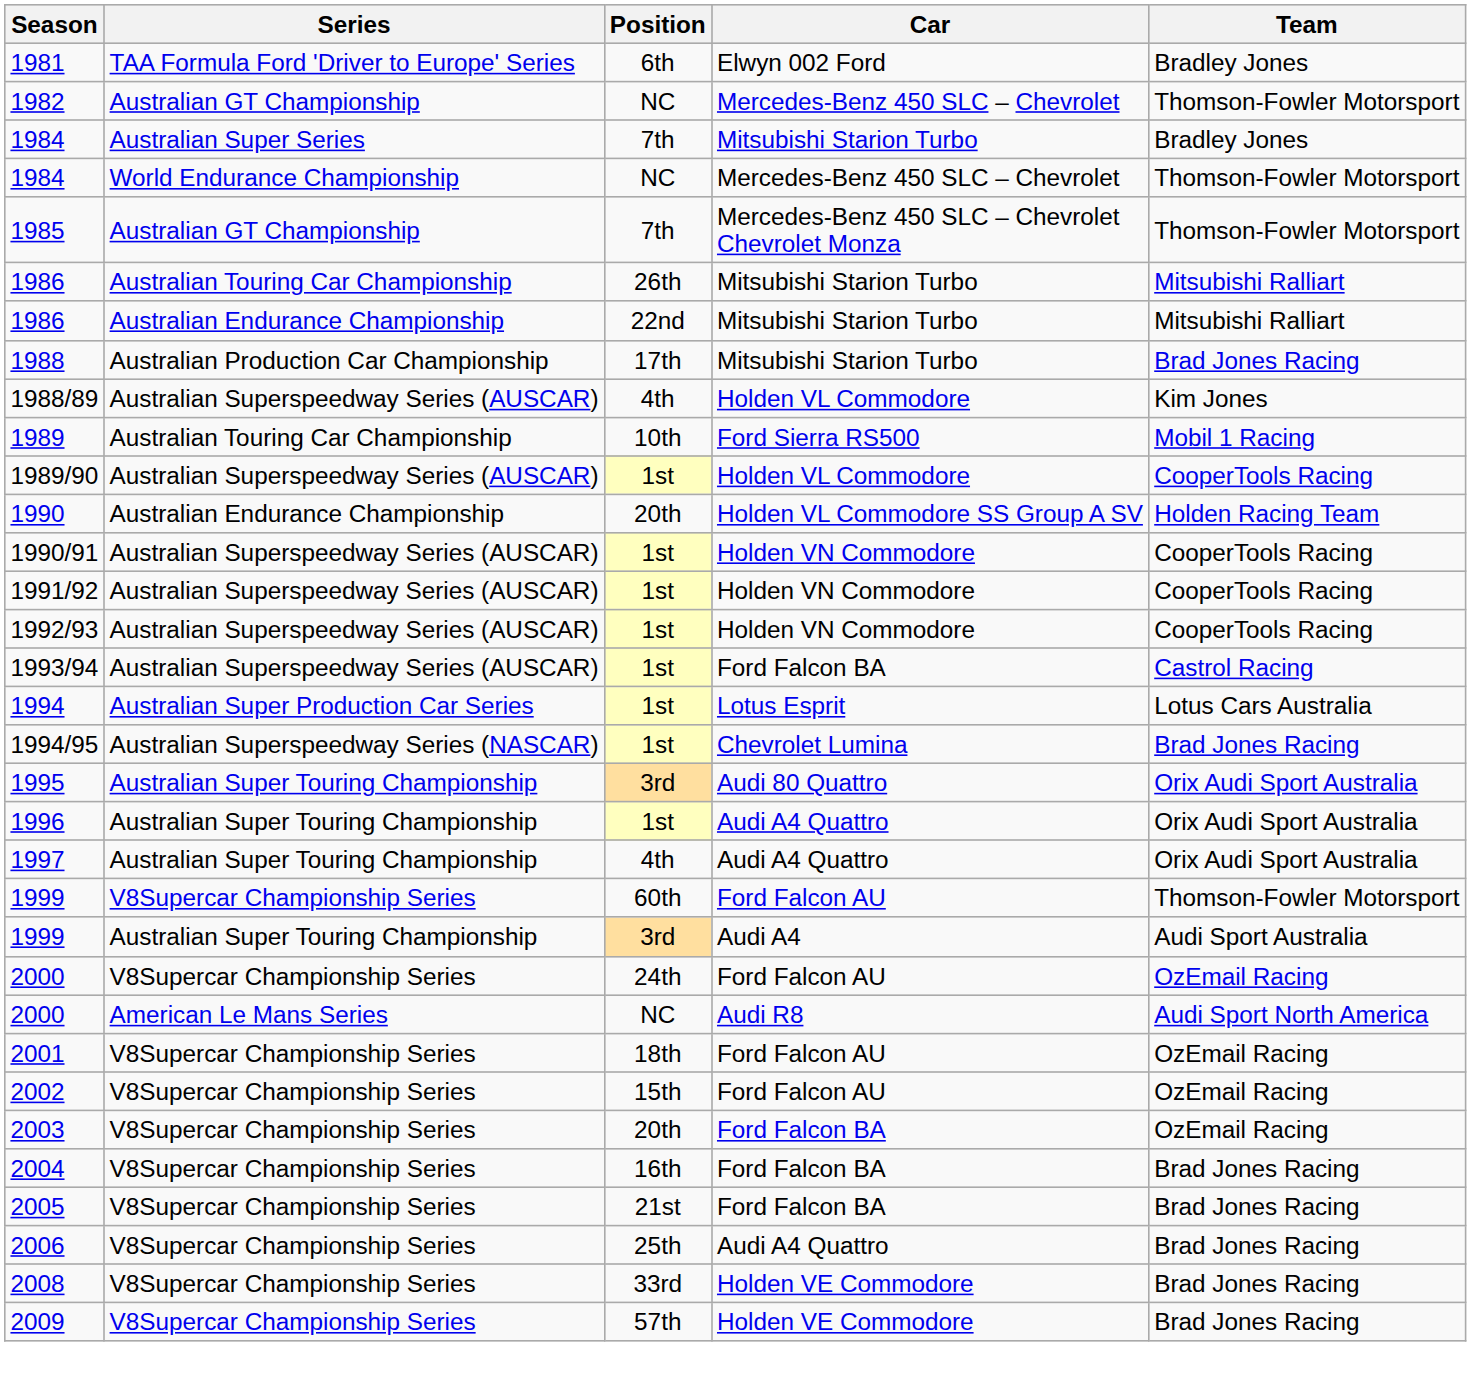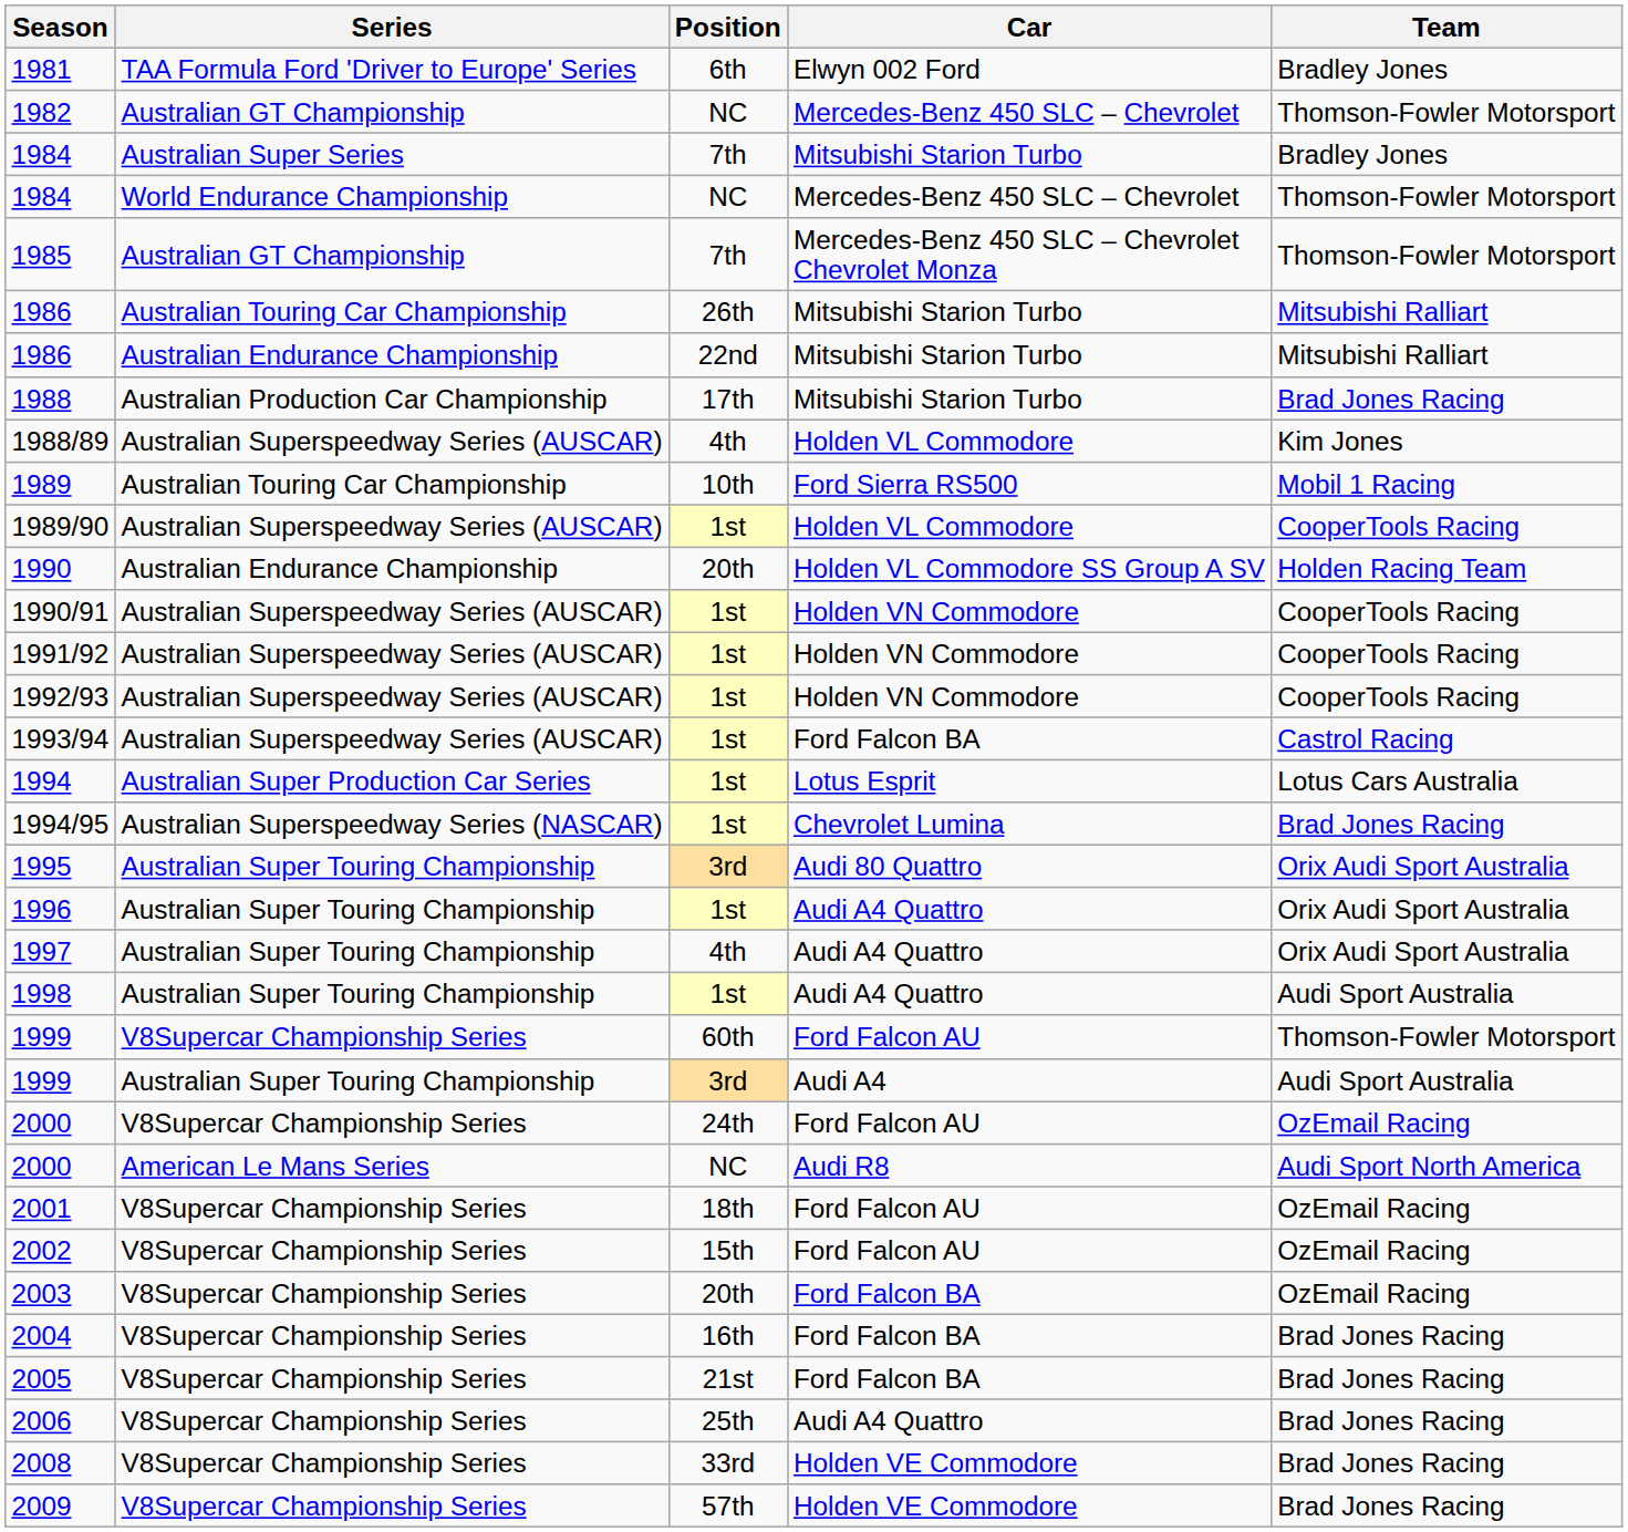 <table class="wikitable" style="font-size: 95%;">
 <tr>
 <th>Season</th>
 <th>Series</th>
 <th>Position</th>
 <th>Car</th>
 <th>Team</th>
 </tr>
 <tr>
 <td><a href='#'>1981</a></td>
 <td><a href='#'>TAA Formula Ford 'Driver to Europe' Series</a></td>
 <td align="center">6th</td>
 <td>Elwyn 002 Ford</td>
 <td>Bradley Jones</td>
 </tr>
 <tr>
 <td><a href='#'>1982</a></td>
 <td><a href='#'>Australian GT Championship</a></td>
 <td align="center">NC</td>
 <td><a href='#'>Mercedes-Benz 450 SLC</a> – <a href='#'>Chevrolet</a></td>
 <td>Thomson-Fowler Motorsport</td>
 </tr>
 <tr>
 <td><a href='#'>1984</a></td>
 <td><a href='#'>Australian Super Series</a></td>
 <td align="center">7th</td>
 <td><a href='#'>Mitsubishi Starion Turbo</a></td>
 <td>Bradley Jones</td>
 </tr>
 <tr>
 <td><a href='#'>1984</a></td>
 <td><a href='#'>World Endurance Championship</a></td>
 <td align="center">NC</td>
 <td>Mercedes-Benz 450 SLC – Chevrolet</td>
 <td>Thomson-Fowler Motorsport</td>
 </tr>
 <tr>
 <td><a href='#'>1985</a></td>
 <td><a href='#'>Australian GT Championship</a></td>
 <td align="center">7th</td>
 <td>Mercedes-Benz 450 SLC – Chevrolet <br> <a href='#'>Chevrolet Monza</a></td>
 <td>Thomson-Fowler Motorsport</td>
 </tr>
 <tr>
 <td><a href='#'>1986</a></td>
 <td><a href='#'>Australian Touring Car Championship</a></td>
 <td align="center">26th</td>
 <td>Mitsubishi Starion Turbo</td>
 <td><a href='#'>Mitsubishi Ralliart</a></td>
 </tr>
 <tr>
 <td><a href='#'>1986</a></td>
 <td><a href='#'>Australian Endurance Championship</a></td>
 <td align="center">22nd</td>
 <td>Mitsubishi Starion Turbo</td>
 <td>Mitsubishi Ralliart</td>
 </tr>
 <tr>
 <td><a href='#'>1988</a></td>
 <td>Australian Production Car Championship</td>
 <td align="center">17th</td>
 <td>Mitsubishi Starion Turbo</td>
 <td><a href='#'>Brad Jones Racing</a></td>
 </tr>
 <tr>
 <td>1988/89</td>
 <td>Australian Superspeedway Series (<a href='#'>AUSCAR</a>)</td>
 <td align="center">4th</td>
 <td><a href='#'>Holden VL Commodore</a></td>
 <td>Kim Jones</td>
 </tr>
 <tr>
 <td><a href='#'>1989</a></td>
 <td>Australian Touring Car Championship</td>
 <td align="center">10th</td>
 <td><a href='#'>Ford Sierra RS500</a></td>
 <td><a href='#'>Mobil 1 Racing</a></td>
 </tr>
 <tr>
 <td>1989/90</td>
 <td>Australian Superspeedway Series (<a href='#'>AUSCAR</a>)</td>
 <td align="center" style="background:#ffffbf;">1st</td>
 <td><a href='#'>Holden VL Commodore</a></td>
 <td><a href='#'>CooperTools Racing</a></td>
 </tr>
 <tr>
 <td><a href='#'>1990</a></td>
 <td>Australian Endurance Championship</td>
 <td align="center">20th</td>
 <td><a href='#'>Holden VL Commodore SS Group A SV</a></td>
 <td><a href='#'>Holden Racing Team</a></td>
 </tr>
 <tr>
 <td>1990/91</td>
 <td>Australian Superspeedway Series (AUSCAR)</td>
 <td align="center" style="background:#ffffbf;">1st</td>
 <td><a href='#'>Holden VN Commodore</a></td>
 <td>CooperTools Racing</td>
 </tr>
 <tr>
 <td>1991/92</td>
 <td>Australian Superspeedway Series (AUSCAR)</td>
 <td align="center" style="background:#ffffbf;">1st</td>
 <td>Holden VN Commodore</td>
 <td>CooperTools Racing</td>
 </tr>
 <tr>
 <td>1992/93</td>
 <td>Australian Superspeedway Series (AUSCAR)</td>
 <td align="center" style="background:#ffffbf;">1st</td>
 <td>Holden VN Commodore</td>
 <td>CooperTools Racing</td>
 </tr>
 <tr>
 <td>1993/94</td>
 <td>Australian Superspeedway Series (AUSCAR)</td>
 <td align="center" style="background:#ffffbf;">1st</td>
 <td>Ford Falcon BA</td>
 <td><a href='#'>Castrol Racing</a></td>
 </tr>
 <tr>
 <td><a href='#'>1994</a></td>
 <td><a href='#'>Australian Super Production Car Series</a></td>
 <td align="center" style="background:#ffffbf;">1st</td>
 <td><a href='#'>Lotus Esprit</a></td>
 <td>Lotus Cars Australia</td>
 </tr>
 <tr>
 <td>1994/95</td>
 <td>Australian Superspeedway Series (<a href='#'>NASCAR</a>)</td>
 <td align="center" style="background:#ffffbf;">1st</td>
 <td><a href='#'>Chevrolet Lumina</a></td>
 <td><a href='#'>Brad Jones Racing</a></td>
 </tr>
 <tr>
 <td><a href='#'>1995</a></td>
 <td><a href='#'>Australian Super Touring Championship</a></td>
 <td align="center" style="background:#ffdf9f;">3rd</td>
 <td><a href='#'>Audi 80 Quattro</a></td>
 <td><a href='#'>Orix Audi Sport Australia</a></td>
 </tr>
 <tr>
 <td><a href='#'>1996</a></td>
 <td>Australian Super Touring Championship</td>
 <td align="center" style="background:#ffffbf;">1st</td>
 <td><a href='#'>Audi A4 Quattro</a></td>
 <td>Orix Audi Sport Australia</td>
 </tr>
 <tr>
 <td><a href='#'>1997</a></td>
 <td>Australian Super Touring Championship</td>
 <td align="center">4th</td>
 <td>Audi A4 Quattro</td>
 <td>Orix Audi Sport Australia</td>
 </tr>
 <tr>
+<td><a href='#'>1998</a></td>
+<td>Australian Super Touring Championship</td>
+<td align="center" style="background:#ffffbf;">1st</td>
+<td>Audi A4 Quattro</td>
+<td>Audi Sport Australia</td>
+</tr>
+<tr>
 <td><a href='#'>1999</a></td>
 <td><a href='#'>V8Supercar Championship Series</a></td>
 <td align="center">60th</td>
 <td><a href='#'>Ford Falcon AU</a></td>
 <td>Thomson-Fowler Motorsport</td>
 </tr>
 <tr>
 <td><a href='#'>1999</a></td>
 <td>Australian Super Touring Championship</td>
 <td align="center" style="background:#ffdf9f;">3rd</td>
 <td>Audi A4</td>
 <td>Audi Sport Australia</td>
 </tr>
 <tr>
 <td><a href='#'>2000</a></td>
 <td>V8Supercar Championship Series</td>
 <td align="center">24th</td>
 <td>Ford Falcon AU</td>
 <td><a href='#'>OzEmail Racing</a></td>
 </tr>
 <tr>
 <td><a href='#'>2000</a></td>
 <td><a href='#'>American Le Mans Series</a></td>
 <td align="center">NC</td>
 <td><a href='#'>Audi R8</a></td>
 <td><a href='#'>Audi Sport North America</a></td>
 </tr>
 <tr>
 <td><a href='#'>2001</a></td>
 <td>V8Supercar Championship Series</td>
 <td align="center">18th</td>
 <td>Ford Falcon AU</td>
 <td>OzEmail Racing</td>
 </tr>
 <tr>
 <td><a href='#'>2002</a></td>
 <td>V8Supercar Championship Series</td>
 <td align="center">15th</td>
 <td>Ford Falcon AU</td>
 <td>OzEmail Racing</td>
 </tr>
 <tr>
 <td><a href='#'>2003</a></td>
 <td>V8Supercar Championship Series</td>
 <td align="center">20th</td>
 <td><a href='#'>Ford Falcon BA</a></td>
 <td>OzEmail Racing</td>
 </tr>
 <tr>
 <td><a href='#'>2004</a></td>
 <td>V8Supercar Championship Series</td>
 <td align="center">16th</td>
 <td>Ford Falcon BA</td>
 <td>Brad Jones Racing</td>
 </tr>
 <tr>
 <td><a href='#'>2005</a></td>
 <td>V8Supercar Championship Series</td>
 <td align="center">21st</td>
 <td>Ford Falcon BA</td>
 <td>Brad Jones Racing</td>
 </tr>
 <tr>
 <td><a href='#'>2006</a></td>
 <td>V8Supercar Championship Series</td>
 <td align="center">25th</td>
 <td>Audi A4 Quattro</td>
 <td>Brad Jones Racing</td>
 </tr>
 <tr>
 <td><a href='#'>2008</a></td>
 <td>V8Supercar Championship Series</td>
 <td align="center">33rd</td>
 <td><a href='#'>Holden VE Commodore</a></td>
 <td>Brad Jones Racing</td>
 </tr>
 <tr>
 <td><a href='#'>2009</a></td>
 <td><a href='#'>V8Supercar Championship Series</a></td>
 <td align="center">57th</td>
 <td><a href='#'>Holden VE Commodore</a></td>
 <td>Brad Jones Racing</td>
 </tr>
 </table>
